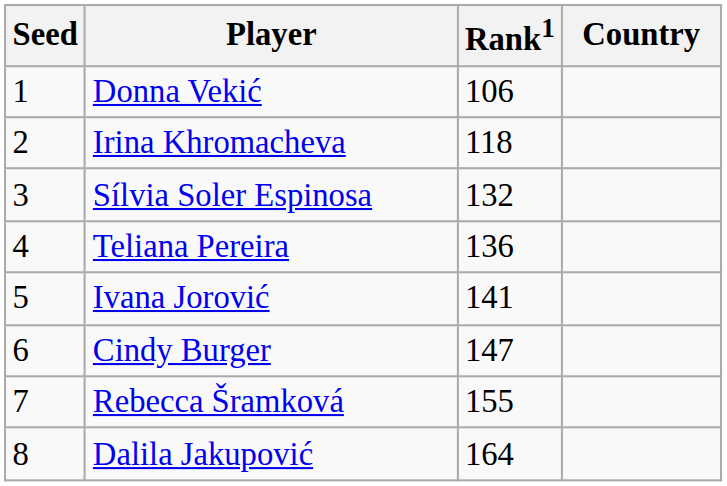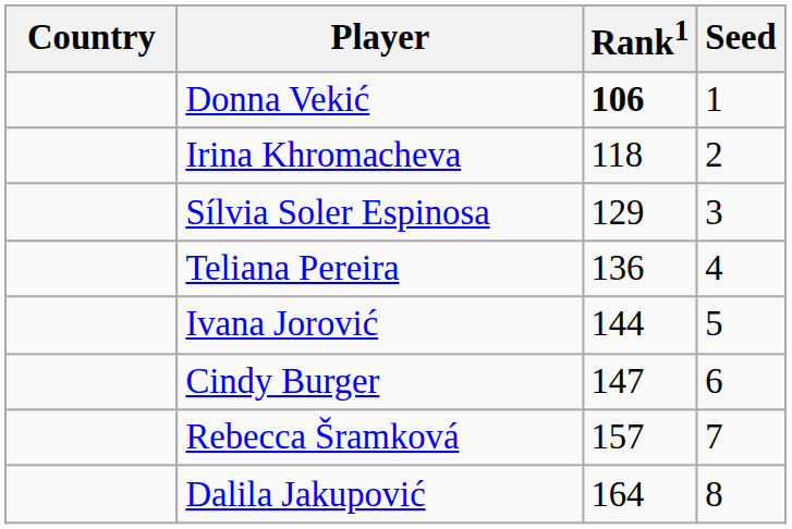 <table class="sortable wikitable">
 <tr>
-<th>Seed</th>
+<th width="70">Country</th>
 <th width="175">Player</th>
 <th>Rank<sup>1</sup></th>
-<th width="70">Country</th>
+<th>Seed</th>
 </tr>
 <tr>
+<td></td>
+<td><a href='#'>Donna Vekić</a></td>
+<td><strong>106</strong></td>
 <td>1</td>
-<td><a href='#'>Donna Vekić</a></td>
-<td>106</td>
-<td></td>
 </tr>
 <tr>
-<td>2</td>
+<td></td>
 <td><a href='#'>Irina Khromacheva</a></td>
 <td>118</td>
-<td></td>
+<td>2</td>
 </tr>
 <tr>
+<td></td>
+<td><a href='#'>Sílvia Soler Espinosa</a></td>
+<td>129</td>
 <td>3</td>
-<td><a href='#'>Sílvia Soler Espinosa</a></td>
-<td>132</td>
-<td></td>
 </tr>
 <tr>
-<td>4</td>
+<td></td>
 <td><a href='#'>Teliana Pereira</a></td>
 <td>136</td>
-<td></td>
+<td>4</td>
 </tr>
 <tr>
+<td></td>
+<td><a href='#'>Ivana Jorović</a></td>
+<td>144</td>
 <td>5</td>
-<td><a href='#'>Ivana Jorović</a></td>
-<td>141</td>
-<td></td>
 </tr>
 <tr>
-<td>6</td>
+<td></td>
 <td><a href='#'>Cindy Burger</a></td>
 <td>147</td>
-<td></td>
+<td>6</td>
 </tr>
 <tr>
+<td></td>
+<td><a href='#'>Rebecca Šramková</a></td>
+<td>157</td>
 <td>7</td>
-<td><a href='#'>Rebecca Šramková</a></td>
-<td>155</td>
-<td></td>
 </tr>
 <tr>
-<td>8</td>
+<td></td>
 <td><a href='#'>Dalila Jakupović</a></td>
 <td>164</td>
-<td></td>
+<td>8</td>
 </tr>
 </table>
